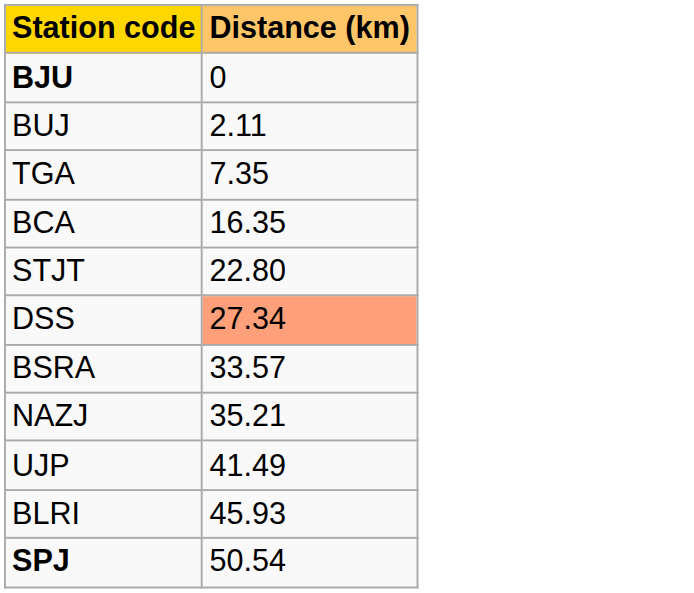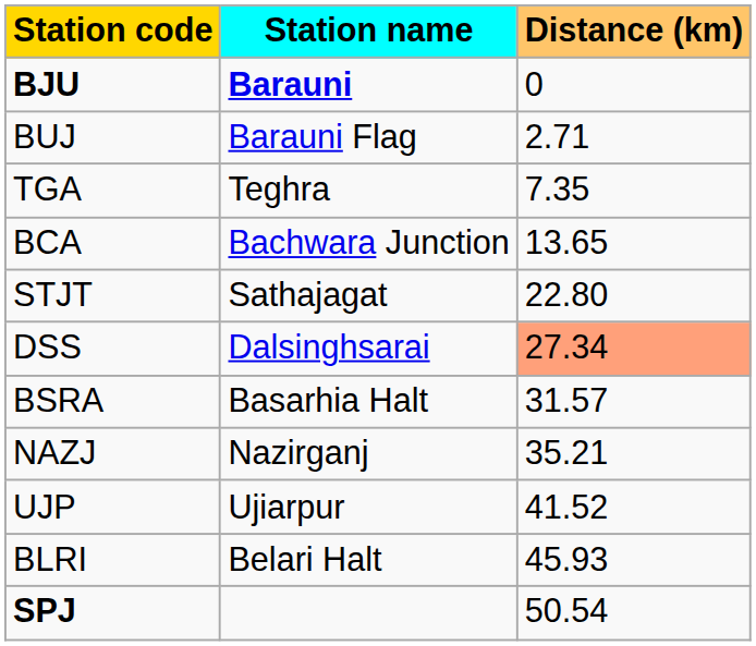 <table class="wikitable">
 <tr>
 <th style="background-color:#FFD700">Station code</th>
+<th ! style="background-color:Aqua">Station name</th>
 <th ! style="background-color:#FFC569">Distance (km)</th>
 </tr>
 <tr>
 <td valign="top"><strong>BJU</strong></td>
+<td valign="top"><strong><a href='#'>Barauni</a></strong></td>
 <td valign="top">0</td>
 </tr>
 <tr>
 <td valign="top">BUJ</td>
-<td valign="top">2.11</td>
+<td valign="top"><a href='#'>Barauni</a> Flag</td>
+<td valign="top">2.71</td>
 </tr>
 <tr>
 <td valign="top">TGA</td>
+<td valign="top">Teghra</td>
 <td valign="top">7.35</td>
 </tr>
 <tr>
 <td valign="top">BCA</td>
-<td valign="top">16.35</td>
+<td valign="top"><a href='#'>Bachwara</a> Junction</td>
+<td valign="top">13.65</td>
 </tr>
 <tr>
 <td valign="top">STJT</td>
+<td valign="top">Sathajagat</td>
 <td valign="top">22.80</td>
 </tr>
 <tr>
 <td valign="top">DSS</td>
+<td valign="top"><a href='#'>Dalsinghsarai</a></td>
 <td valign="top" style="background: lightsalmon;">27.34</td>
 </tr>
 <tr>
 <td valign="top">BSRA</td>
-<td valign="top">33.57</td>
+<td valign="top">Basarhia Halt</td>
+<td valign="top">31.57</td>
 </tr>
 <tr>
 <td valign="top">NAZJ</td>
+<td valign="top">Nazirganj</td>
 <td valign="top">35.21</td>
 </tr>
 <tr>
 <td valign="top">UJP</td>
-<td valign="top">41.49</td>
+<td valign="top">Ujiarpur</td>
+<td valign="top">41.52</td>
 </tr>
 <tr>
 <td valign="top">BLRI</td>
+<td valign="top">Belari Halt</td>
 <td valign="top">45.93</td>
 </tr>
 <tr>
 <td valign="top"><strong>SPJ</strong></td>
+<td valign="top"><strong></strong></td>
 <td valign="top">50.54</td>
 </tr>
 </table>
